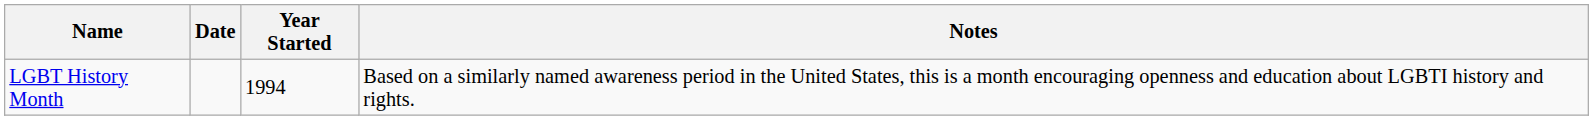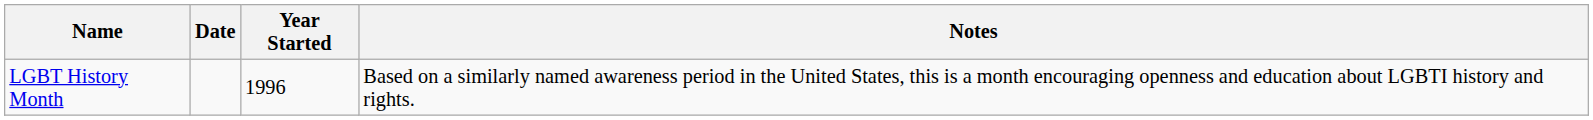 <table class="wikitable sortable">
 <tr>
 <th>Name</th>
 <th>Date</th>
 <th>Year Started</th>
 <th>Notes</th>
 </tr>
 <tr>
 <td><a href='#'>LGBT History Month</a></td>
 <td></td>
-<td>1994</td>
+<td>1996</td>
 <td>Based on a similarly named awareness period in the United States, this is a month encouraging openness and education about LGBTI history and rights.</td>
 </tr>
 </table>
